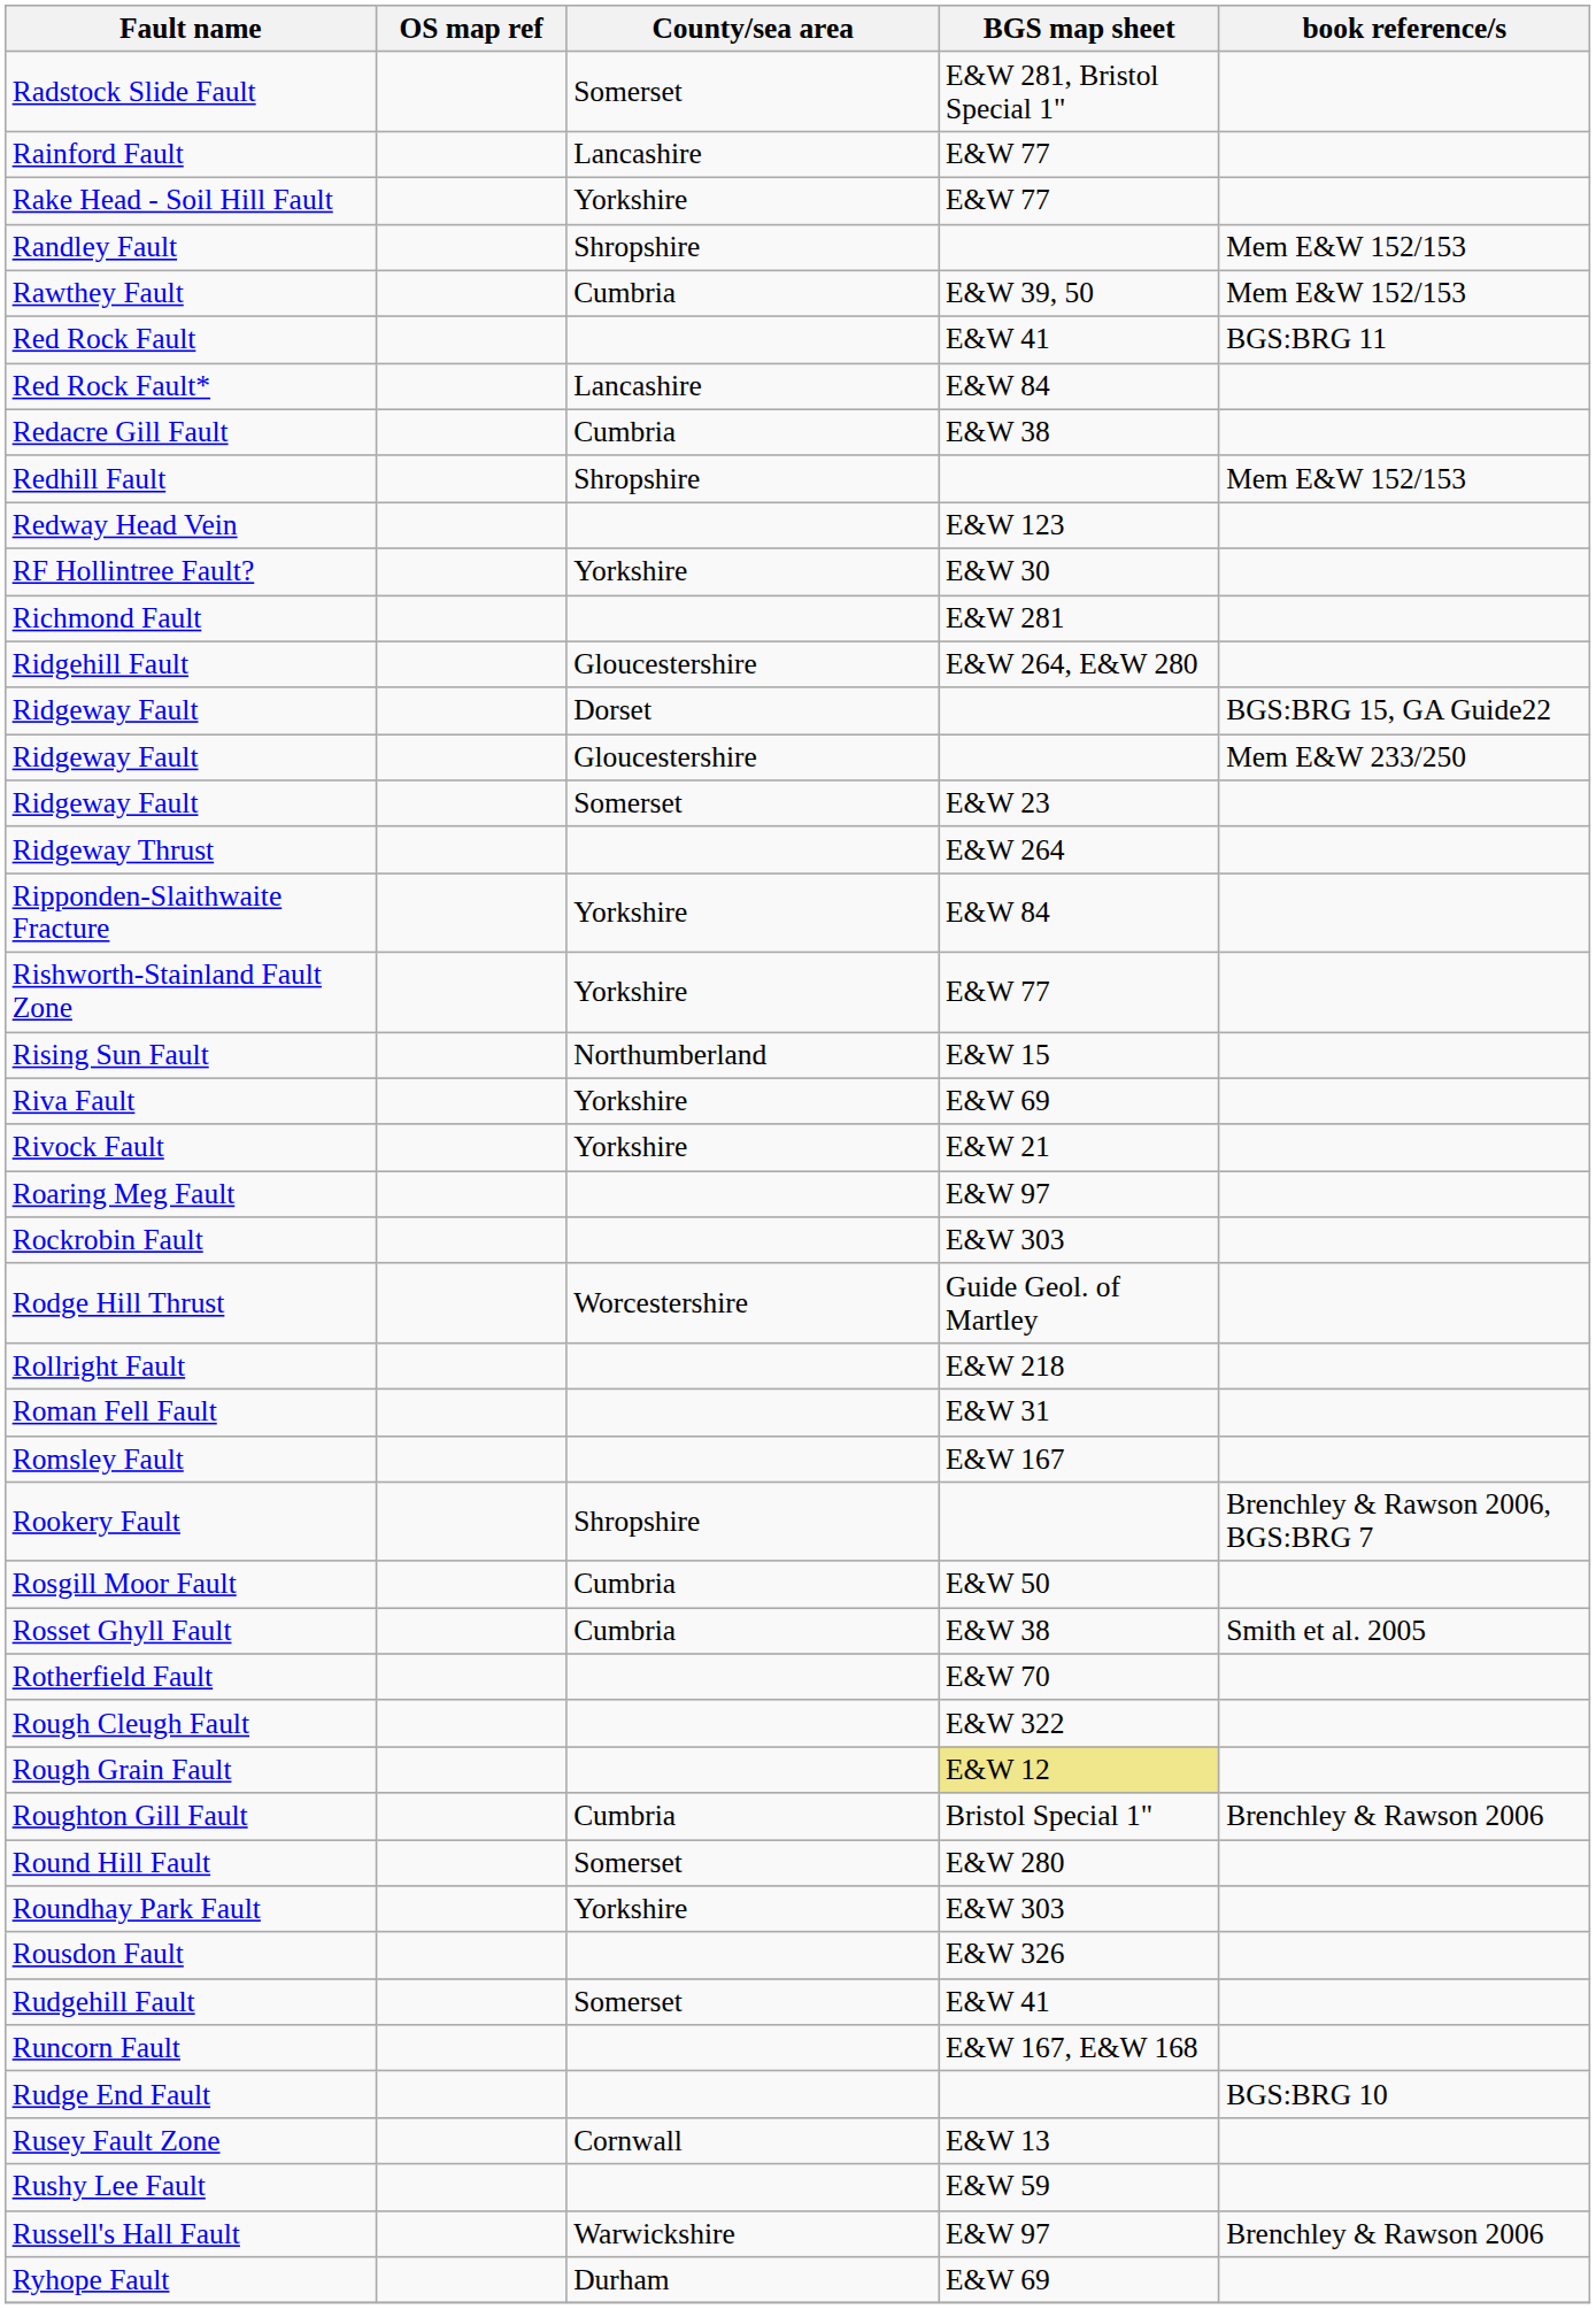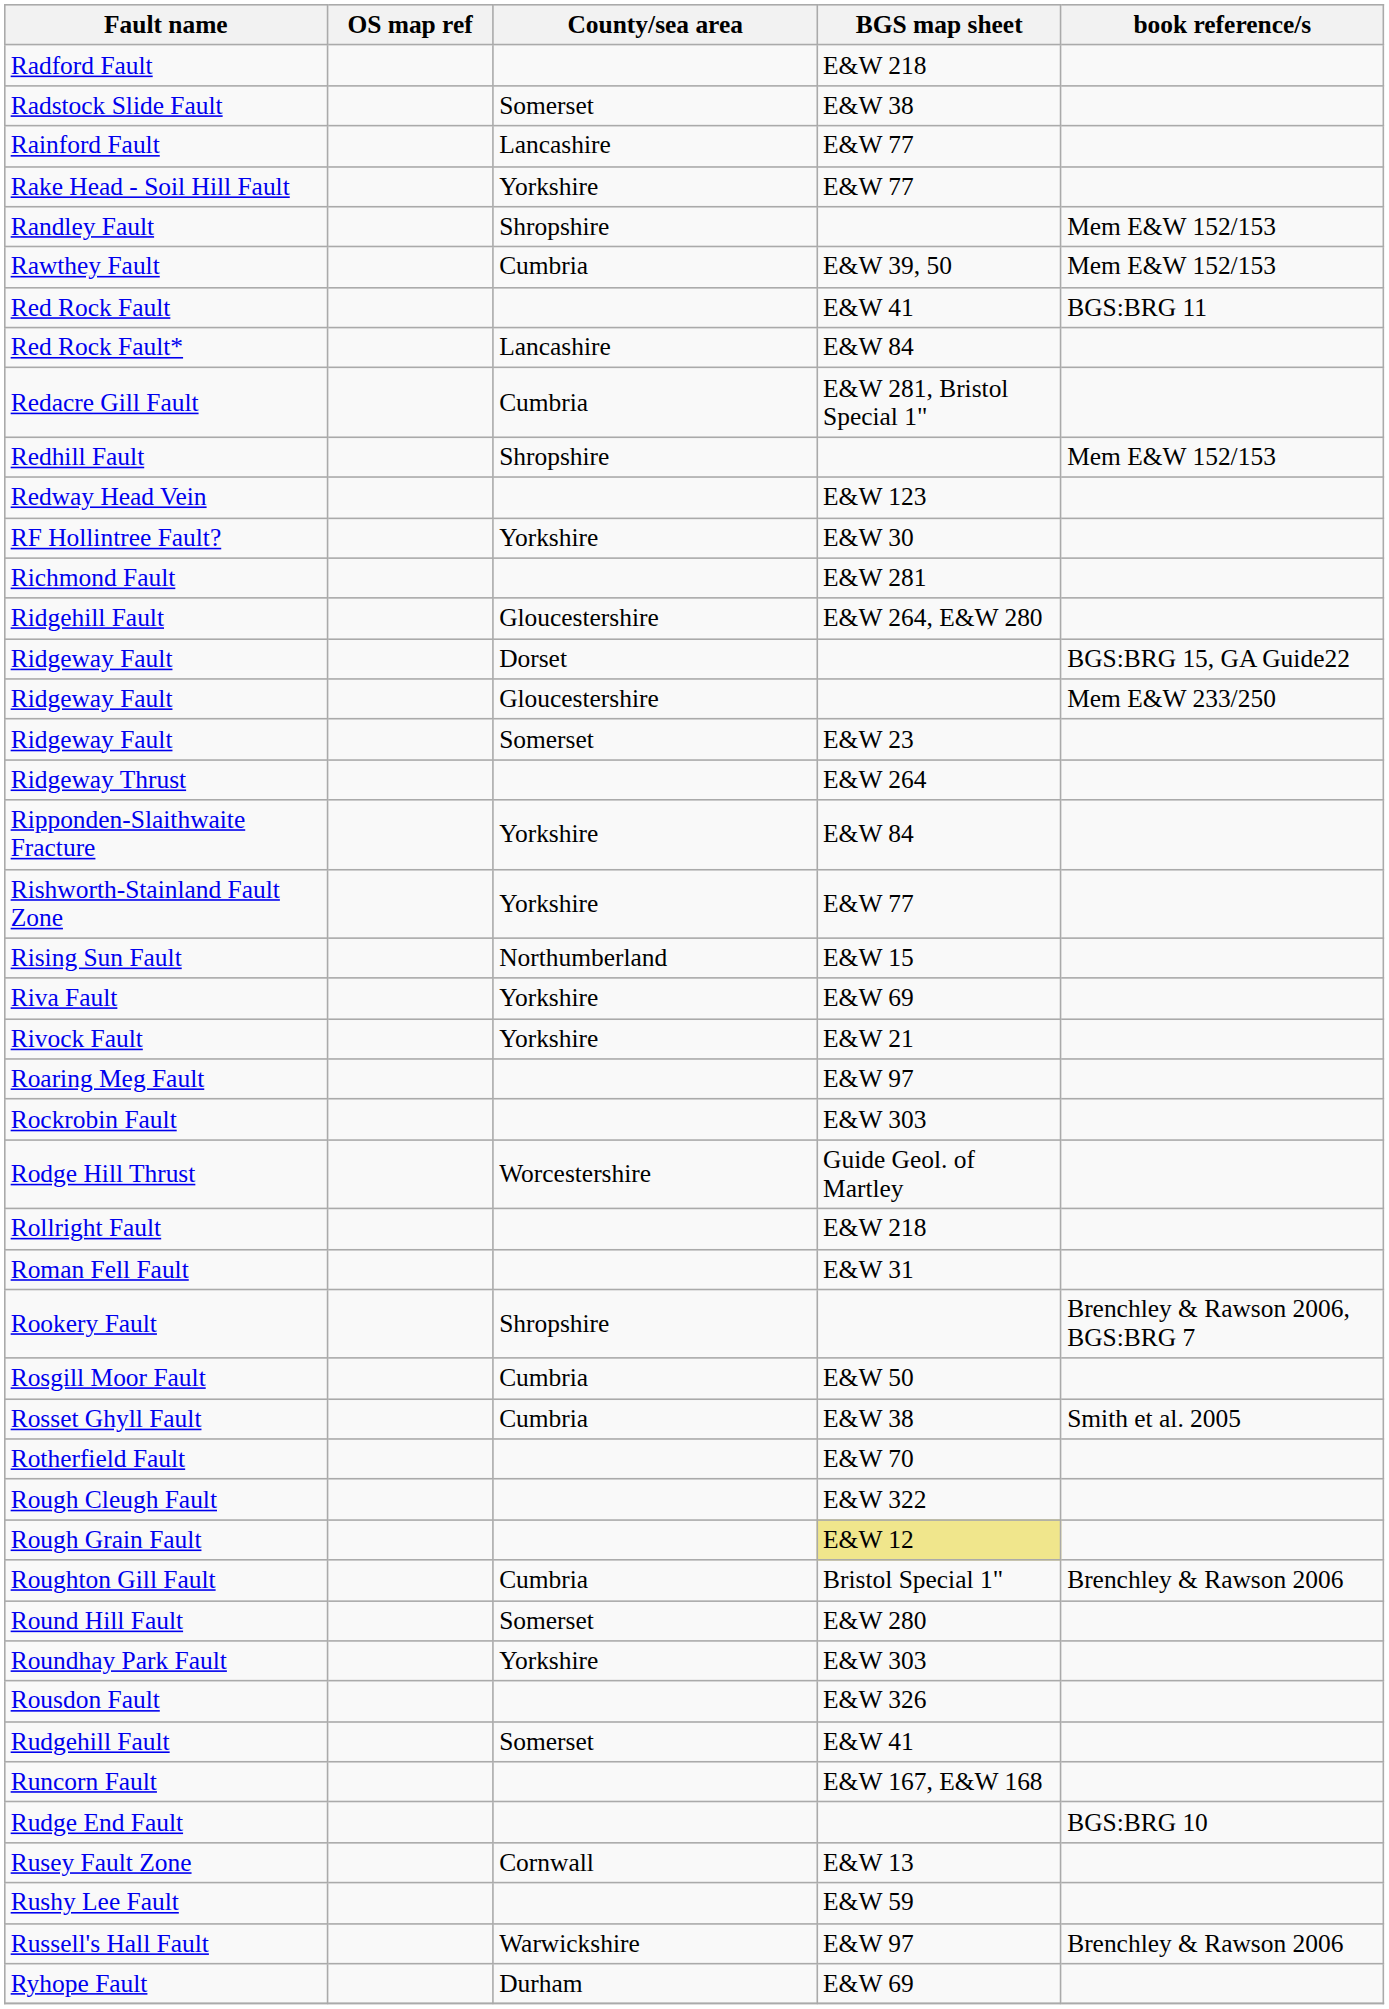 <table class="wikitable">
 <tr>
 <th width="200pt">Fault name</th>
 <th width="100pt">OS map ref</th>
 <th width="200pt">County/sea area</th>
 <th width="150pt">BGS map sheet</th>
 <th width="200pt">book reference/s</th>
 </tr>
 <tr>
+<td><a href='#'>Radford Fault</a></td>
+<td></td>
+<td></td>
+<td>E&W 218</td>
+<td></td>
+</tr>
+<tr>
 <td><a href='#'>Radstock Slide Fault</a></td>
 <td></td>
 <td>Somerset</td>
-<td>E&W 281, Bristol Special 1"</td>
+<td>E&W 38</td>
 <td></td>
 </tr>
 <tr>
 <td><a href='#'>Rainford Fault</a></td>
 <td></td>
 <td>Lancashire</td>
 <td>E&W 77</td>
 <td></td>
 </tr>
 <tr>
 <td><a href='#'>Rake Head - Soil Hill Fault</a></td>
 <td></td>
 <td>Yorkshire</td>
 <td>E&W 77</td>
 <td></td>
 </tr>
 <tr>
 <td><a href='#'>Randley Fault</a></td>
 <td></td>
 <td>Shropshire</td>
 <td></td>
 <td>Mem E&W 152/153</td>
 </tr>
 <tr>
 <td><a href='#'>Rawthey Fault</a></td>
 <td></td>
 <td>Cumbria</td>
 <td>E&W 39, 50</td>
 <td>Mem E&W 152/153</td>
 </tr>
 <tr>
 <td><a href='#'>Red Rock Fault</a></td>
 <td></td>
 <td></td>
 <td>E&W 41</td>
 <td>BGS:BRG 11</td>
 </tr>
 <tr>
 <td><a href='#'>Red Rock Fault*</a></td>
 <td></td>
 <td>Lancashire</td>
 <td>E&W 84</td>
 <td></td>
 </tr>
 <tr>
 <td><a href='#'>Redacre Gill Fault</a></td>
 <td></td>
 <td>Cumbria</td>
-<td>E&W 38</td>
+<td>E&W 281, Bristol Special 1"</td>
 <td></td>
 </tr>
 <tr>
 <td><a href='#'>Redhill Fault</a></td>
 <td></td>
 <td>Shropshire</td>
 <td></td>
 <td>Mem E&W 152/153</td>
 </tr>
 <tr>
 <td><a href='#'>Redway Head Vein</a></td>
 <td></td>
 <td></td>
 <td>E&W 123</td>
 <td></td>
 </tr>
 <tr>
 <td><a href='#'>RF Hollintree Fault?</a></td>
 <td></td>
 <td>Yorkshire</td>
 <td>E&W 30</td>
 <td></td>
 </tr>
 <tr>
 <td><a href='#'>Richmond Fault</a></td>
 <td></td>
 <td></td>
 <td>E&W 281</td>
 <td></td>
 </tr>
 <tr>
 <td><a href='#'>Ridgehill Fault</a></td>
 <td></td>
 <td>Gloucestershire</td>
 <td>E&W 264, E&W 280</td>
 <td></td>
 </tr>
 <tr>
 <td><a href='#'>Ridgeway Fault</a></td>
 <td></td>
 <td>Dorset</td>
 <td></td>
 <td>BGS:BRG 15, GA Guide22</td>
 </tr>
 <tr>
 <td><a href='#'>Ridgeway Fault</a></td>
 <td></td>
 <td>Gloucestershire</td>
 <td></td>
 <td>Mem E&W 233/250</td>
 </tr>
 <tr>
 <td><a href='#'>Ridgeway Fault</a></td>
 <td></td>
 <td>Somerset</td>
 <td>E&W 23</td>
 <td></td>
 </tr>
 <tr>
 <td><a href='#'>Ridgeway Thrust</a></td>
 <td></td>
 <td></td>
 <td>E&W 264</td>
 <td></td>
 </tr>
 <tr>
 <td><a href='#'>Ripponden-Slaithwaite Fracture</a></td>
 <td></td>
 <td>Yorkshire</td>
 <td>E&W 84</td>
 <td></td>
 </tr>
 <tr>
 <td><a href='#'>Rishworth-Stainland Fault Zone</a></td>
 <td></td>
 <td>Yorkshire</td>
 <td>E&W 77</td>
 <td></td>
 </tr>
 <tr>
 <td><a href='#'>Rising Sun Fault</a></td>
 <td></td>
 <td>Northumberland</td>
 <td>E&W 15</td>
 <td></td>
 </tr>
 <tr>
 <td><a href='#'>Riva Fault</a></td>
 <td></td>
 <td>Yorkshire</td>
 <td>E&W 69</td>
 <td></td>
 </tr>
 <tr>
 <td><a href='#'>Rivock Fault</a></td>
 <td></td>
 <td>Yorkshire</td>
 <td>E&W 21</td>
 <td></td>
 </tr>
 <tr>
 <td><a href='#'>Roaring Meg Fault</a></td>
 <td></td>
 <td></td>
 <td>E&W 97</td>
 <td></td>
 </tr>
 <tr>
 <td><a href='#'>Rockrobin Fault</a></td>
 <td></td>
 <td></td>
 <td>E&W 303</td>
 <td></td>
 </tr>
 <tr>
 <td><a href='#'>Rodge Hill Thrust</a></td>
 <td></td>
 <td>Worcestershire</td>
 <td>Guide Geol. of Martley</td>
 <td></td>
 </tr>
 <tr>
 <td><a href='#'>Rollright Fault</a></td>
 <td></td>
 <td></td>
 <td>E&W 218</td>
 <td></td>
 </tr>
 <tr>
 <td><a href='#'>Roman Fell Fault</a></td>
 <td></td>
 <td></td>
 <td>E&W 31</td>
 <td></td>
 </tr>
 <tr>
-<td><a href='#'>Romsley Fault</a></td>
-<td></td>
-<td></td>
-<td>E&W 167</td>
-<td></td>
-</tr>
-<tr>
 <td><a href='#'>Rookery Fault</a></td>
 <td></td>
 <td>Shropshire</td>
 <td></td>
 <td>Brenchley & Rawson 2006, BGS:BRG 7</td>
 </tr>
 <tr>
 <td><a href='#'>Rosgill Moor Fault</a></td>
 <td></td>
 <td>Cumbria</td>
 <td>E&W 50</td>
 <td></td>
 </tr>
 <tr>
 <td><a href='#'>Rosset Ghyll Fault</a></td>
 <td></td>
 <td>Cumbria</td>
 <td>E&W 38</td>
 <td>Smith et al. 2005</td>
 </tr>
 <tr>
 <td><a href='#'>Rotherfield Fault</a></td>
 <td></td>
 <td></td>
 <td>E&W 70</td>
 <td></td>
 </tr>
 <tr>
 <td><a href='#'>Rough Cleugh Fault</a></td>
 <td></td>
 <td></td>
 <td>E&W 322</td>
 <td></td>
 </tr>
 <tr>
 <td><a href='#'>Rough Grain Fault</a></td>
 <td></td>
 <td></td>
 <td style="background: khaki;">E&W 12</td>
 <td></td>
 </tr>
 <tr>
 <td><a href='#'>Roughton Gill Fault</a></td>
 <td></td>
 <td>Cumbria</td>
 <td>Bristol Special 1"</td>
 <td>Brenchley & Rawson 2006</td>
 </tr>
 <tr>
 <td><a href='#'>Round Hill Fault</a></td>
 <td></td>
 <td>Somerset</td>
 <td>E&W 280</td>
 <td></td>
 </tr>
 <tr>
 <td><a href='#'>Roundhay Park Fault</a></td>
 <td></td>
 <td>Yorkshire</td>
 <td>E&W 303</td>
 <td></td>
 </tr>
 <tr>
 <td><a href='#'>Rousdon Fault</a></td>
 <td></td>
 <td></td>
 <td>E&W 326</td>
 <td></td>
 </tr>
 <tr>
 <td><a href='#'>Rudgehill Fault</a></td>
 <td></td>
 <td>Somerset</td>
 <td>E&W 41</td>
 <td></td>
 </tr>
 <tr>
 <td><a href='#'>Runcorn Fault</a></td>
 <td></td>
 <td></td>
 <td>E&W 167, E&W 168</td>
 <td></td>
 </tr>
 <tr>
 <td><a href='#'>Rudge End Fault</a></td>
 <td></td>
 <td></td>
 <td></td>
 <td>BGS:BRG 10</td>
 </tr>
 <tr>
 <td><a href='#'>Rusey Fault Zone</a></td>
 <td></td>
 <td>Cornwall</td>
 <td>E&W 13</td>
 <td></td>
 </tr>
 <tr>
 <td><a href='#'>Rushy Lee Fault</a></td>
 <td></td>
 <td></td>
 <td>E&W 59</td>
 <td></td>
 </tr>
 <tr>
 <td><a href='#'>Russell's Hall Fault</a></td>
 <td></td>
 <td>Warwickshire</td>
 <td>E&W 97</td>
 <td>Brenchley & Rawson 2006</td>
 </tr>
 <tr>
 <td><a href='#'>Ryhope Fault</a></td>
 <td></td>
 <td>Durham</td>
 <td>E&W 69</td>
 <td></td>
 </tr>
 <tr>
 </tr>
 </table>
